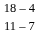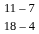 <table style="text-align:center">
 <tr>
 <th width=200></th>
 <th width=100></th>
 <th width=200></th>
 </tr>
 <tr>
 <td align=right><strong></strong></td>
-<td>18 – 4</td>
+<td>11 – 7</td>
 <td align=left></td>
 </tr>
 <tr>
 <td align=right><strong></strong></td>
-<td>11 – 7</td>
+<td>18 – 4</td>
 <td align=left></td>
 </tr>
 </table>
